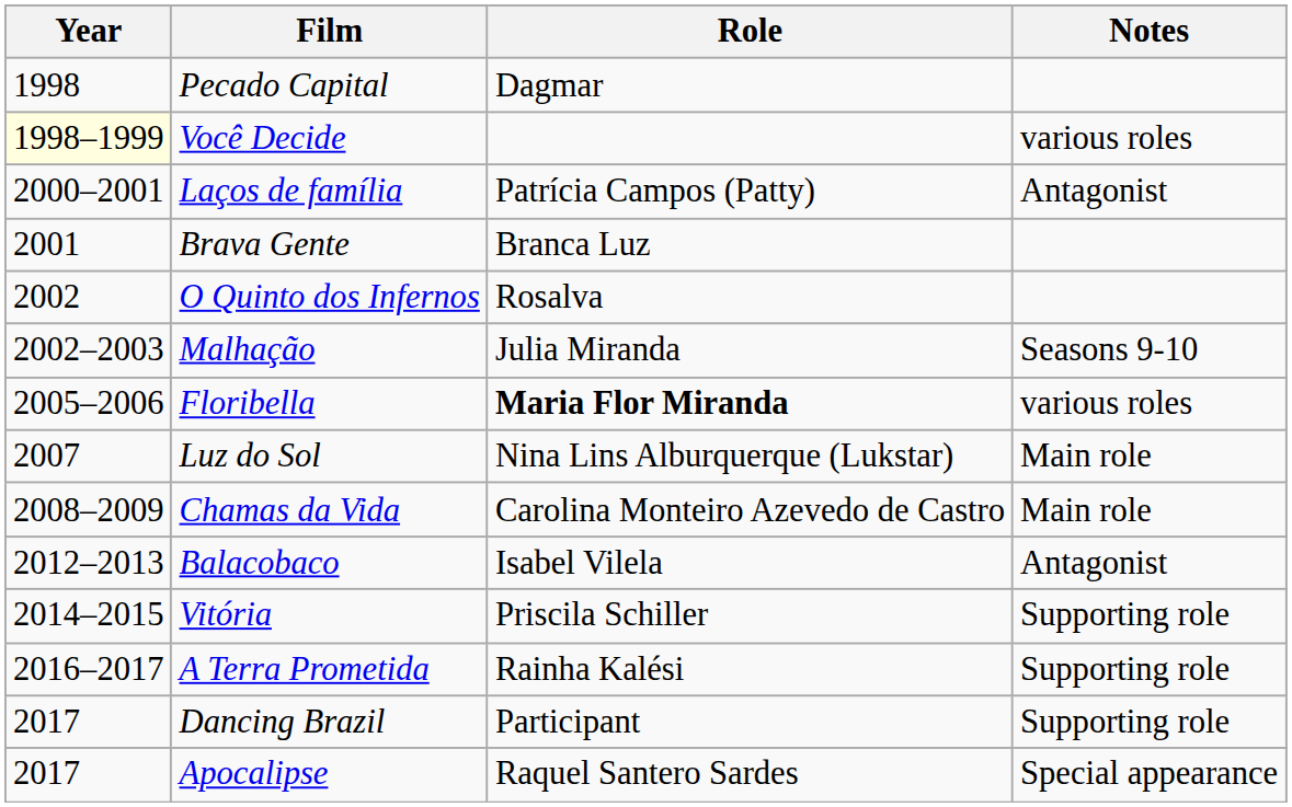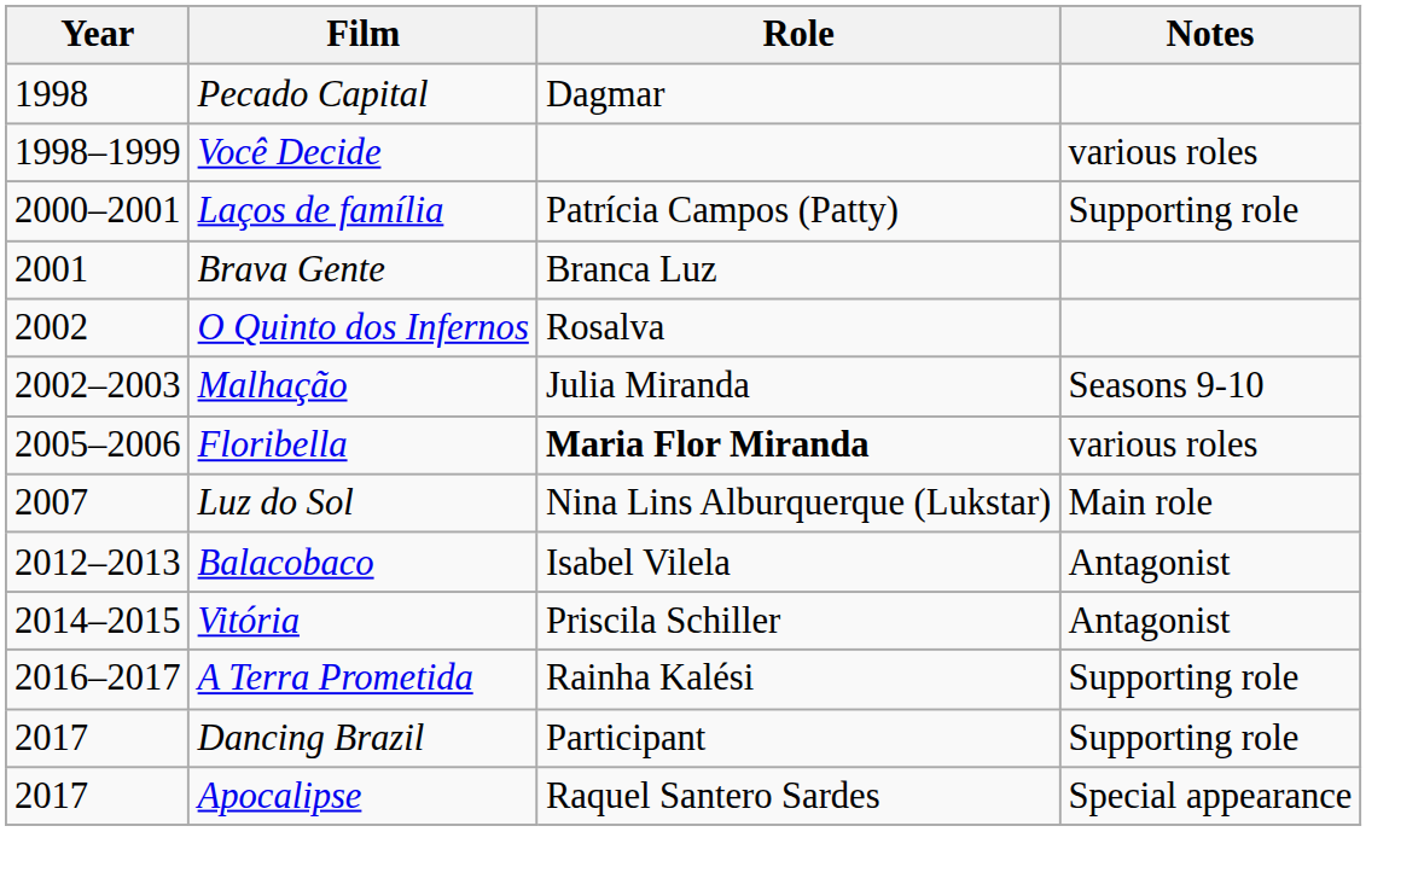 <table class="wikitable">
 <tr>
 <th>Year</th>
 <th>Film</th>
 <th>Role</th>
 <th>Notes</th>
 </tr>
 <tr>
 <td>1998</td>
 <td><em>Pecado Capital</em></td>
 <td>Dagmar</td>
 <td></td>
 </tr>
 <tr>
-<td style="background: lightyellow;">1998–1999</td>
+<td>1998–1999</td>
 <td><em><a href='#'>Você Decide</a></em></td>
 <td></td>
 <td>various roles</td>
 </tr>
 <tr>
 <td>2000–2001</td>
 <td><em><a href='#'>Laços de família</a></em></td>
 <td>Patrícia Campos (Patty)</td>
-<td>Antagonist</td>
+<td>Supporting role</td>
 </tr>
 <tr>
 <td>2001</td>
 <td><em>Brava Gente</em></td>
 <td>Branca Luz</td>
 <td></td>
 </tr>
 <tr>
 <td>2002</td>
 <td><em><a href='#'>O Quinto dos Infernos</a></em></td>
 <td>Rosalva</td>
 <td></td>
 </tr>
 <tr>
 <td>2002–2003</td>
 <td><em><a href='#'>Malhação</a></em></td>
 <td>Julia Miranda</td>
 <td>Seasons 9-10</td>
 </tr>
 <tr>
 <td>2005–2006</td>
 <td><em><a href='#'>Floribella</a></em></td>
 <td><strong>Maria Flor Miranda</strong></td>
 <td>various roles</td>
 </tr>
 <tr>
 <td>2007</td>
 <td><em>Luz do Sol</em></td>
 <td>Nina Lins Alburquerque (Lukstar)</td>
 <td>Main role</td>
 </tr>
 <tr>
-<td>2008–2009</td>
-<td><em><a href='#'>Chamas da Vida</a></em></td>
-<td>Carolina Monteiro Azevedo de Castro</td>
-<td>Main role</td>
-</tr>
-<tr>
 <td>2012–2013</td>
 <td><em><a href='#'>Balacobaco</a></em></td>
 <td>Isabel Vilela</td>
 <td>Antagonist</td>
 </tr>
 <tr>
 <td>2014–2015</td>
 <td><em><a href='#'>Vitória</a></em></td>
 <td>Priscila Schiller</td>
-<td>Supporting role</td>
+<td>Antagonist</td>
 </tr>
 <tr>
 <td>2016–2017</td>
 <td><em><a href='#'>A Terra Prometida</a></em></td>
 <td>Rainha Kalési</td>
 <td>Supporting role</td>
 </tr>
 <tr>
 <td>2017</td>
 <td><em>Dancing Brazil</em></td>
 <td>Participant</td>
 <td>Supporting role</td>
 </tr>
 <tr>
 <td>2017</td>
 <td><em><a href='#'>Apocalipse</a></em></td>
 <td>Raquel Santero Sardes</td>
 <td>Special appearance</td>
 </tr>
 </table>
